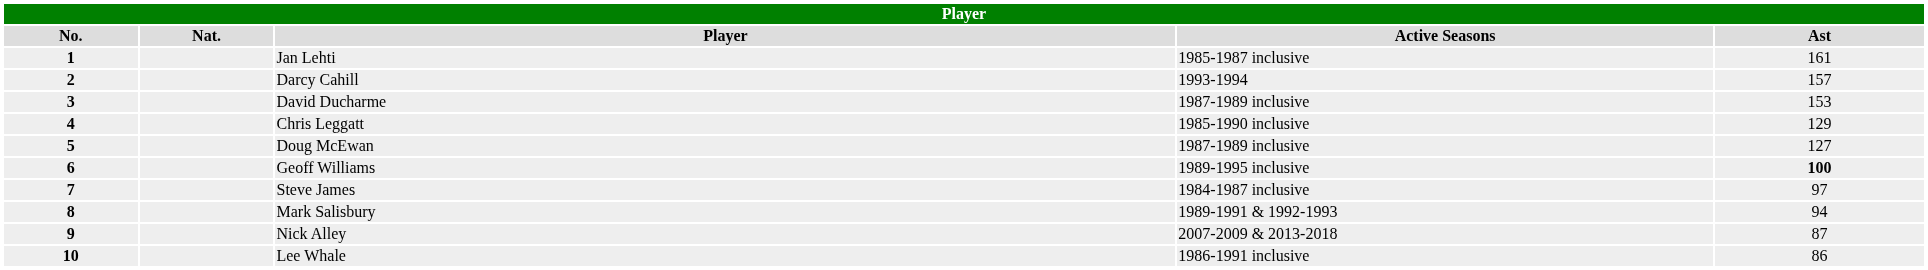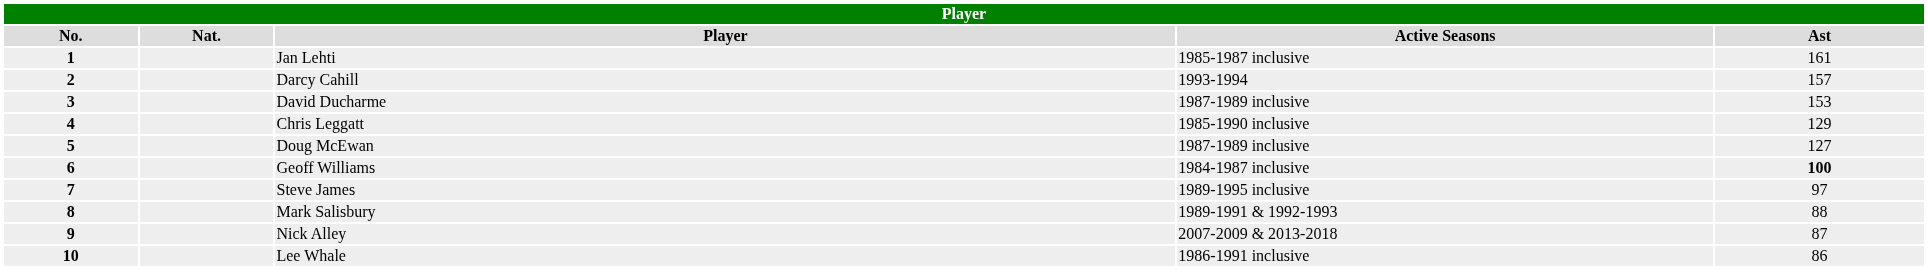 <table class="toccolours"  style="width:97%; clear:both; margin:1.5em auto; text-align:center;">
 <tr>
 <th colspan="11" style="background:green; color:white;">Player</th>
 </tr>
 <tr style="background:#ddd;">
 <th width=7%>No.</th>
 <th width=7%>Nat.</th>
 <th !width=30%>Player</th>
 <th width=28%>Active Seasons</th>
 <th widith=28%>Ast</th>
 </tr>
 <tr style="background:#eee;">
 <td><strong>1</strong></td>
 <td></td>
 <td align=left>Jan Lehti</td>
 <td align=left>1985-1987 inclusive</td>
 <td>161</td>
 </tr>
 <tr style="background:#eee;">
 <td><strong>2</strong></td>
 <td></td>
 <td align=left>Darcy Cahill</td>
 <td align=left>1993-1994</td>
 <td>157</td>
 </tr>
 <tr style="background:#eee;">
 <td><strong>3</strong></td>
 <td></td>
 <td align=left>David Ducharme</td>
 <td align=left>1987-1989 inclusive</td>
 <td>153</td>
 </tr>
 <tr style="background:#eee;">
 <td><strong>4</strong></td>
 <td></td>
 <td align=left>Chris Leggatt</td>
 <td align=left>1985-1990 inclusive</td>
 <td>129</td>
 </tr>
 <tr style="background:#eee;">
 <td><strong>5</strong></td>
 <td></td>
 <td align=left>Doug McEwan</td>
 <td align=left>1987-1989 inclusive</td>
 <td>127</td>
 </tr>
 <tr style="background:#eee;">
 <td><strong>6</strong></td>
 <td></td>
 <td align=left>Geoff Williams</td>
-<td align=left>1989-1995 inclusive</td>
+<td align=left>1984-1987 inclusive</td>
 <td><strong>100</strong></td>
 </tr>
 <tr style="background:#eee;">
 <td><strong>7</strong></td>
 <td></td>
 <td align=left>Steve James</td>
-<td align=left>1984-1987 inclusive</td>
+<td align=left>1989-1995 inclusive</td>
 <td>97</td>
 </tr>
 <tr style="background:#eee;">
 <td><strong>8</strong></td>
 <td></td>
 <td align="left">Mark Salisbury</td>
 <td align=left>1989-1991 & 1992-1993</td>
-<td>94</td>
+<td>88</td>
 </tr>
 <tr style="background:#eee;">
 <td><strong>9</strong></td>
 <td></td>
 <td align=left>Nick Alley</td>
 <td align=left>2007-2009 & 2013-2018</td>
 <td>87</td>
 </tr>
 <tr style="background:#eee;">
 <td><strong>10</strong></td>
 <td></td>
 <td align=left>Lee Whale</td>
 <td align=left>1986-1991 inclusive</td>
 <td>86</td>
 </tr>
 <tr style="background:#eee;">
 </tr>
 </table>
